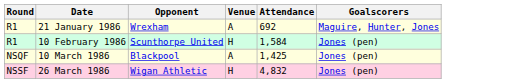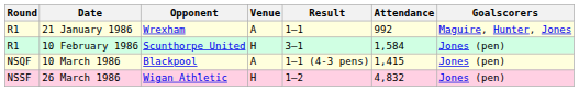 <table class="wikitable">
 <tr>
 <th>Round</th>
 <th>Date</th>
 <th>Opponent</th>
 <th>Venue</th>
+<th>Result</th>
 <th>Attendance</th>
 <th>Goalscorers</th>
 </tr>
 <tr style="background-color: #ffffdd;">
 <td>R1</td>
 <td>21 January 1986</td>
 <td><a href='#'>Wrexham</a></td>
 <td>A</td>
-<td>692</td>
+<td>1–1</td>
+<td>992</td>
 <td><a href='#'>Maguire</a>, <a href='#'>Hunter</a>, <a href='#'>Jones</a></td>
 </tr>
 <tr style="background-color: #d0ffe3;">
 <td>R1</td>
 <td>10 February 1986</td>
 <td><a href='#'>Scunthorpe United</a></td>
 <td>H</td>
+<td>3–1</td>
 <td>1,584</td>
 <td><a href='#'>Jones</a> (pen)</td>
 </tr>
 <tr style="background-color: #ffffdd;">
 <td>NSQF</td>
 <td>10 March 1986</td>
 <td><a href='#'>Blackpool</a></td>
 <td>A</td>
-<td>1,425</td>
+<td>1–1 (4-3 pens)</td>
+<td>1,415</td>
 <td><a href='#'>Jones</a> (pen)</td>
 </tr>
 <tr style="background-color: #ffd0e3;">
 <td>NSSF</td>
 <td>26 March 1986</td>
 <td><a href='#'>Wigan Athletic</a></td>
 <td>H</td>
+<td>1–2</td>
 <td>4,832</td>
 <td><a href='#'>Jones</a> (pen)</td>
 </tr>
 </table>
